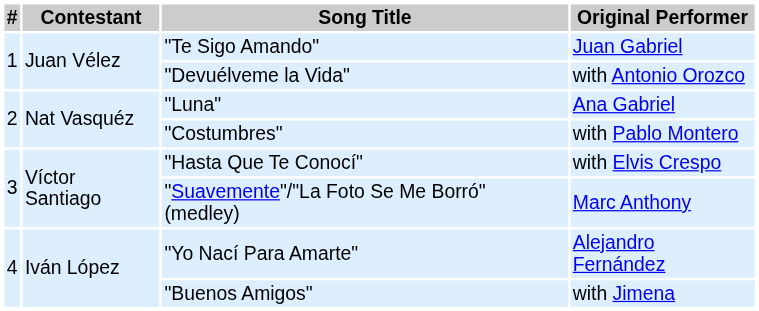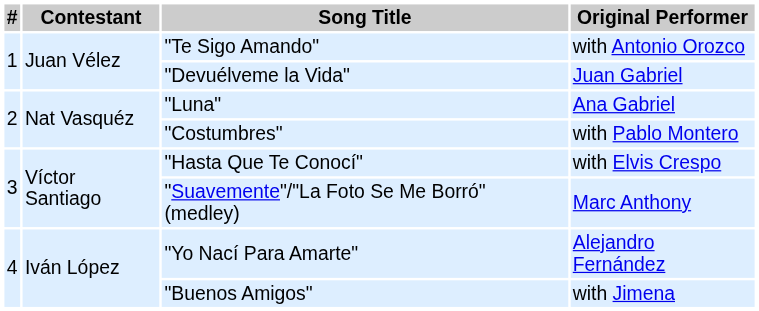 <table cellpadding=2 cellspacing=2>
 <tr bgcolor=#cccccc>
 <th>#</th>
 <th>Contestant</th>
 <th>Song Title</th>
 <th>Original Performer</th>
 </tr>
 <tr bgcolor=#DDEEFF>
 <td rowspan="2" align=center>1</td>
 <td rowspan="2">Juan Vélez</td>
 <td>"Te Sigo Amando"</td>
-<td><a href='#'>Juan Gabriel</a></td>
+<td>with <a href='#'>Antonio Orozco</a></td>
 </tr>
 <tr bgcolor=#DDEEFF>
 <td>"Devuélveme la Vida"</td>
-<td>with <a href='#'>Antonio Orozco</a></td>
+<td><a href='#'>Juan Gabriel</a></td>
 </tr>
 <tr bgcolor=#DDEEFF>
 <td rowspan="2" align=center>2</td>
 <td rowspan="2">Nat Vasquéz</td>
 <td>"Luna"</td>
 <td><a href='#'>Ana Gabriel</a></td>
 </tr>
 <tr bgcolor=#DDEEFF>
 <td>"Costumbres"</td>
 <td>with <a href='#'>Pablo Montero</a></td>
 </tr>
 <tr bgcolor=#DDEEFF>
 <td rowspan="2" align=center>3</td>
 <td rowspan="2">Víctor Santiago</td>
 <td>"Hasta Que Te Conocí"</td>
 <td>with <a href='#'>Elvis Crespo</a></td>
 </tr>
 <tr bgcolor=#DDEEFF>
 <td>"<a href='#'>Suavemente</a>"/"La Foto Se Me Borró" (medley)</td>
 <td><a href='#'>Marc Anthony</a></td>
 </tr>
 <tr bgcolor=#DDEEFF>
 <td rowspan="2" align=center>4</td>
 <td rowspan="2">Iván López</td>
 <td>"Yo Nací Para Amarte"</td>
 <td><a href='#'>Alejandro Fernández</a></td>
 </tr>
 <tr bgcolor=#DDEEFF>
 <td>"Buenos Amigos"</td>
 <td>with <a href='#'>Jimena</a></td>
 </tr>
 </table>
